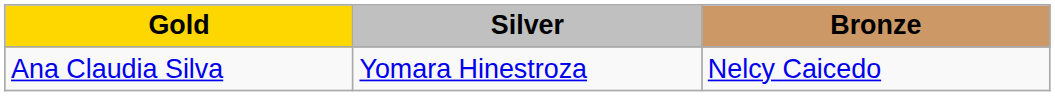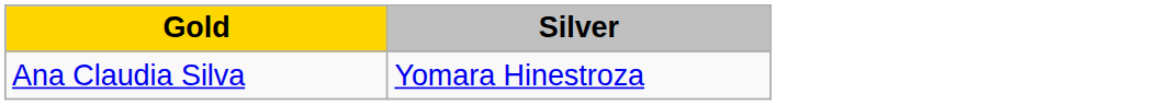 <table class="wikitable" style="text-align:left">
 <tr align="center">
 <td width=200 bgcolor=gold><strong>Gold</strong></td>
 <td width=200 bgcolor=silver><strong>Silver</strong></td>
-<td width=200 bgcolor=CC9966><strong>Bronze</strong></td>
 </tr>
 <tr>
 <td><a href='#'>Ana Claudia Silva</a><br><em></em></td>
 <td><a href='#'>Yomara Hinestroza</a><br><em></em></td>
-<td><a href='#'>Nelcy Caicedo</a><br><em></em></td>
 </tr>
 </table>
